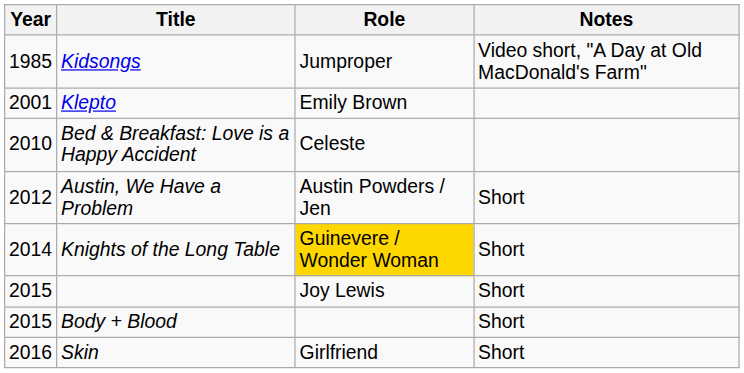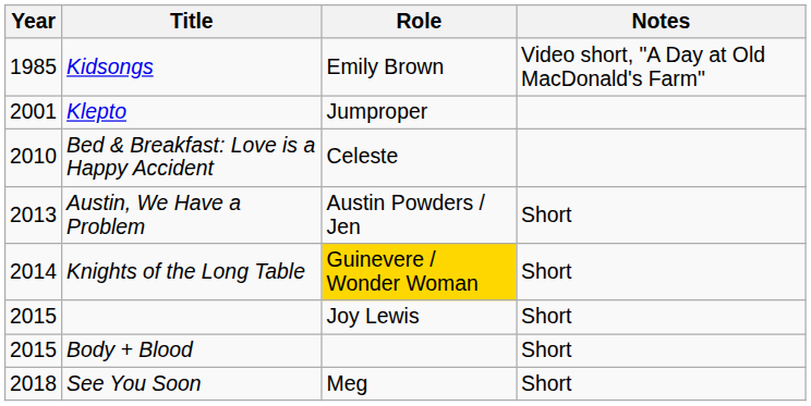 <table class="wikitable sortable">
 <tr>
 <th>Year</th>
 <th>Title</th>
 <th>Role</th>
 <th class="unsortable">Notes</th>
 </tr>
 <tr>
 <td>1985</td>
 <td><em><a href='#'>Kidsongs</a></em></td>
-<td>Jumproper</td>
+<td>Emily Brown</td>
 <td>Video short, "A Day at Old MacDonald's Farm"</td>
 </tr>
 <tr>
 <td>2001</td>
 <td><em><a href='#'>Klepto</a></em></td>
-<td>Emily Brown</td>
+<td>Jumproper</td>
 <td></td>
 </tr>
 <tr>
 <td>2010</td>
 <td><em>Bed & Breakfast: Love is a Happy Accident</em></td>
 <td>Celeste</td>
 <td></td>
 </tr>
 <tr>
-<td>2012</td>
+<td>2013</td>
 <td><em>Austin, We Have a Problem</em></td>
 <td>Austin Powders / Jen</td>
 <td>Short</td>
 </tr>
 <tr>
 <td>2014</td>
 <td><em>Knights of the Long Table</em></td>
 <td style="background: gold;">Guinevere / Wonder Woman</td>
 <td>Short</td>
 </tr>
 <tr>
 <td>2015</td>
 <td><em></em></td>
 <td>Joy Lewis</td>
 <td>Short</td>
 </tr>
 <tr>
 <td>2015</td>
 <td><em>Body + Blood</em></td>
 <td></td>
 <td>Short</td>
 </tr>
 <tr>
-<td>2016</td>
-<td><em>Skin</em></td>
-<td>Girlfriend</td>
+<td>2018</td>
+<td><em>See You Soon</em></td>
+<td>Meg</td>
 <td>Short</td>
 </tr>
 </table>
